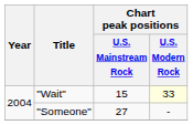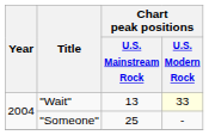 <table class="wikitable">
 <tr>
 <th rowspan="2">Year</th>
 <th rowspan="2">Title</th>
 <th colspan="2">Chart<br>peak positions</th>
 </tr>
 <tr>
 <th width="45"><sup><a href='#'>U.S. Mainstream Rock</a></sup></th>
 <th width="45"><sup><a href='#'>U.S. Modern Rock</a></sup></th>
 </tr>
 <tr>
 <td rowspan="2">2004</td>
 <td>"Wait"</td>
-<td align="center">15</td>
+<td align="center">13</td>
 <td align="center" style="background: lightyellow;">33</td>
 </tr>
 <tr>
 <td>"Someone"</td>
-<td align="center">27</td>
+<td align="center">25</td>
 <td align="center">-</td>
 </tr>
 <tr>
 </tr>
 </table>
